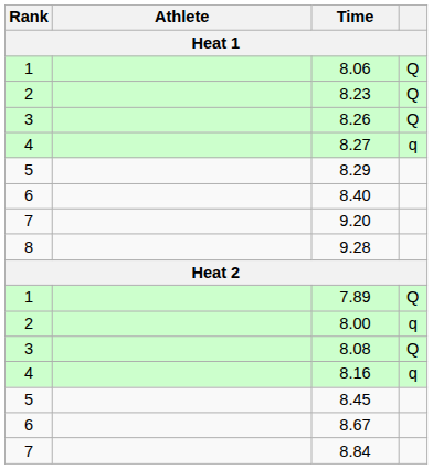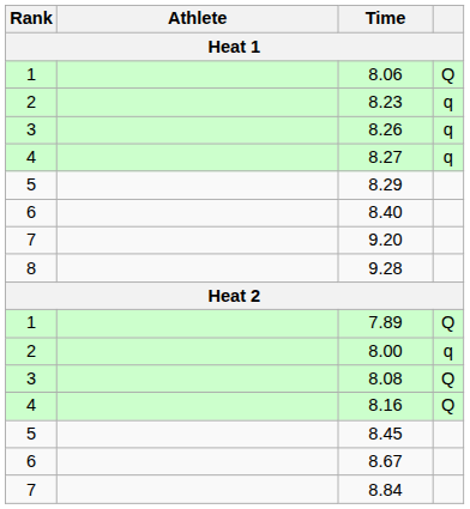 <table class=wikitable style="text-align:center">
 <tr>
 <th width=40>Rank</th>
 <th width=250>Athlete</th>
 <th width=80>Time</th>
 <th width=20></th>
 </tr>
 <tr>
 <th colspan=4>Heat 1</th>
 </tr>
 <tr bgcolor="ccffcc">
 <td>1</td>
 <td align=left></td>
 <td>8.06</td>
 <td>Q</td>
 </tr>
 <tr bgcolor="ccffcc">
 <td>2</td>
 <td align=left></td>
 <td>8.23</td>
-<td>Q</td>
+<td>q</td>
 </tr>
 <tr bgcolor="ccffcc">
 <td>3</td>
 <td align=left></td>
 <td>8.26</td>
-<td>Q</td>
+<td>q</td>
 </tr>
 <tr bgcolor="ccffcc">
 <td>4</td>
 <td align=left></td>
 <td>8.27</td>
 <td>q</td>
 </tr>
 <tr>
 <td>5</td>
 <td align=left></td>
 <td>8.29</td>
 <td></td>
 </tr>
 <tr>
 <td>6</td>
 <td align=left></td>
 <td>8.40</td>
 <td></td>
 </tr>
 <tr>
 <td>7</td>
 <td align=left></td>
 <td>9.20</td>
 <td></td>
 </tr>
 <tr>
 <td>8</td>
 <td align=left></td>
 <td>9.28</td>
 <td></td>
 </tr>
 <tr>
 <th colspan=4>Heat 2</th>
 </tr>
 <tr bgcolor="ccffcc">
 <td>1</td>
 <td align=left></td>
 <td>7.89</td>
 <td>Q</td>
 </tr>
 <tr bgcolor="ccffcc">
 <td>2</td>
 <td align=left></td>
 <td>8.00</td>
 <td>q</td>
 </tr>
 <tr bgcolor="ccffcc">
 <td>3</td>
 <td align=left></td>
 <td>8.08</td>
 <td>Q</td>
 </tr>
 <tr bgcolor="ccffcc">
 <td>4</td>
 <td align=left></td>
 <td>8.16</td>
-<td>q</td>
+<td>Q</td>
 </tr>
 <tr>
 <td>5</td>
 <td align=left></td>
 <td>8.45</td>
 <td></td>
 </tr>
 <tr>
 <td>6</td>
 <td align=left></td>
 <td>8.67</td>
 <td></td>
 </tr>
 <tr>
 <td>7</td>
 <td align=left></td>
 <td>8.84</td>
 <td></td>
 </tr>
 </table>
